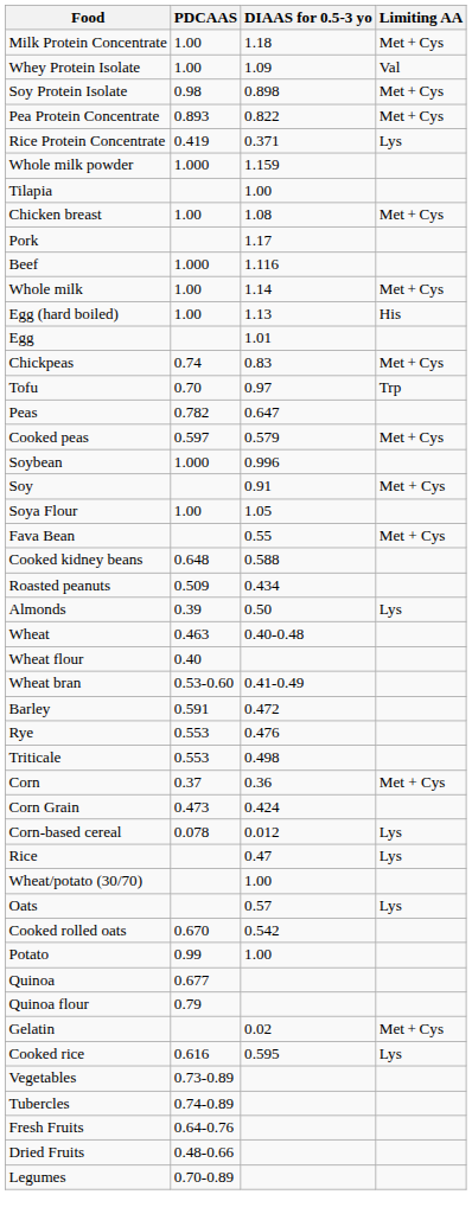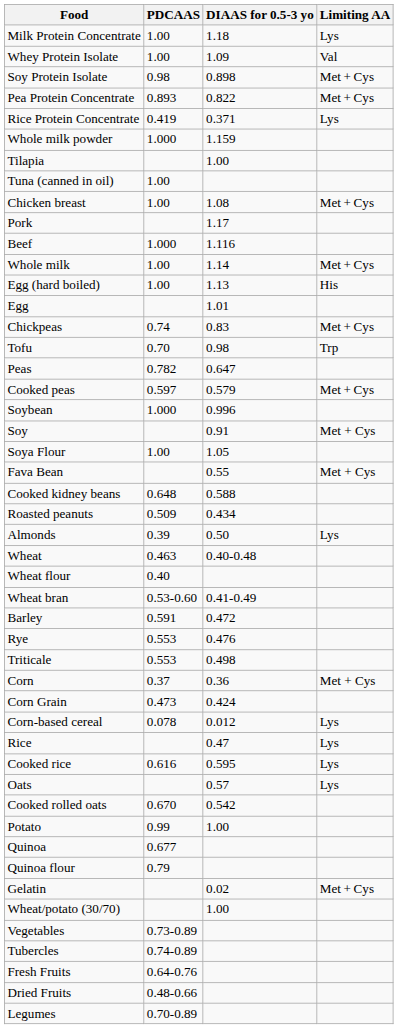 <table class="wikitable sortable">
 <tr>
 <th>Food</th>
 <th>PDCAAS</th>
 <th>DIAAS for 0.5-3 yo</th>
 <th>Limiting AA</th>
 </tr>
 <tr>
 <td>Milk Protein Concentrate</td>
 <td>1.00</td>
 <td>1.18</td>
-<td>Met + Cys</td>
+<td>Lys</td>
 </tr>
 <tr>
 <td>Whey Protein Isolate</td>
 <td>1.00</td>
 <td>1.09</td>
 <td>Val</td>
 </tr>
 <tr>
 <td>Soy Protein Isolate</td>
 <td>0.98</td>
 <td>0.898</td>
 <td>Met + Cys</td>
 </tr>
 <tr ---->
 <td>Pea Protein Concentrate</td>
 <td>0.893</td>
 <td>0.822</td>
 <td>Met + Cys</td>
 </tr>
 <tr>
 <td>Rice Protein Concentrate</td>
 <td>0.419</td>
 <td>0.371</td>
 <td>Lys</td>
 </tr>
 <tr>
 <td>Whole milk powder</td>
 <td>1.000</td>
 <td>1.159</td>
 <td></td>
 </tr>
 <tr>
 <td>Tilapia</td>
 <td></td>
 <td>1.00</td>
+<td></td>
+</tr>
+<tr>
+<td>Tuna (canned in oil)</td>
+<td>1.00</td>
+<td></td>
 <td></td>
 </tr>
 <tr>
 <td>Chicken breast</td>
 <td>1.00</td>
 <td>1.08</td>
 <td>Met + Cys</td>
 </tr>
 <tr>
 <td>Pork</td>
 <td></td>
 <td>1.17</td>
 <td></td>
 </tr>
 <tr>
 <td>Beef</td>
 <td>1.000</td>
 <td>1.116</td>
 <td></td>
 </tr>
 <tr>
 <td>Whole milk</td>
 <td>1.00</td>
 <td>1.14</td>
 <td>Met + Cys</td>
 </tr>
 <tr>
 <td>Egg (hard boiled)</td>
 <td>1.00</td>
 <td>1.13</td>
 <td>His</td>
 </tr>
 <tr>
 <td>Egg</td>
 <td></td>
 <td>1.01</td>
 <td></td>
 </tr>
 <tr>
 <td>Chickpeas</td>
 <td>0.74</td>
 <td>0.83</td>
 <td>Met + Cys</td>
 </tr>
 <tr>
 <td>Tofu</td>
 <td>0.70</td>
-<td>0.97</td>
+<td>0.98</td>
 <td>Trp</td>
 </tr>
 <tr>
 <td>Peas</td>
 <td>0.782</td>
 <td>0.647</td>
 <td></td>
 </tr>
 <tr>
 <td>Cooked peas</td>
 <td>0.597</td>
 <td>0.579</td>
 <td>Met + Cys</td>
 </tr>
 <tr>
 <td>Soybean</td>
 <td>1.000</td>
 <td>0.996</td>
 <td></td>
 </tr>
 <tr>
 <td>Soy</td>
 <td></td>
 <td>0.91</td>
 <td>Met + Cys</td>
 </tr>
 <tr>
 <td>Soya Flour</td>
 <td>1.00</td>
 <td>1.05</td>
 <td></td>
 </tr>
 <tr>
 <td>Fava Bean</td>
 <td></td>
 <td>0.55</td>
 <td>Met + Cys</td>
 </tr>
 <tr>
 <td>Cooked kidney beans</td>
 <td>0.648</td>
 <td>0.588</td>
 <td></td>
 </tr>
 <tr>
 <td>Roasted peanuts</td>
 <td>0.509</td>
 <td>0.434</td>
 <td></td>
 </tr>
 <tr>
 <td>Almonds</td>
 <td>0.39</td>
 <td>0.50</td>
 <td>Lys</td>
 </tr>
 <tr>
 <td>Wheat</td>
 <td>0.463</td>
 <td>0.40-0.48</td>
 <td></td>
 </tr>
 <tr>
 <td>Wheat flour</td>
 <td>0.40</td>
 <td></td>
 <td></td>
 </tr>
 <tr>
 <td>Wheat bran</td>
 <td>0.53-0.60</td>
 <td>0.41-0.49</td>
 <td></td>
 </tr>
 <tr>
 <td>Barley</td>
 <td>0.591</td>
 <td>0.472</td>
 <td></td>
 </tr>
 <tr>
 <td>Rye</td>
 <td>0.553</td>
 <td>0.476</td>
 <td></td>
 </tr>
 <tr>
 <td>Triticale</td>
 <td>0.553</td>
 <td>0.498</td>
 <td></td>
 </tr>
 <tr>
 <td>Corn</td>
 <td>0.37</td>
 <td>0.36</td>
 <td>Met + Cys</td>
 </tr>
 <tr>
 <td>Corn Grain</td>
 <td>0.473</td>
 <td>0.424</td>
 <td></td>
 </tr>
 <tr>
 <td>Corn-based cereal</td>
 <td>0.078</td>
 <td>0.012</td>
 <td>Lys</td>
 </tr>
 <tr>
 <td>Rice</td>
 <td></td>
 <td>0.47</td>
 <td>Lys</td>
 </tr>
 <tr>
-<td>Wheat/potato (30/70)</td>
-<td></td>
-<td>1.00</td>
-<td></td>
+<td>Cooked rice</td>
+<td>0.616</td>
+<td>0.595</td>
+<td>Lys</td>
 </tr>
 <tr>
 <td>Oats</td>
 <td></td>
 <td>0.57</td>
 <td>Lys</td>
 </tr>
 <tr>
 <td>Cooked rolled oats</td>
 <td>0.670</td>
 <td>0.542</td>
 <td></td>
 </tr>
 <tr>
 <td>Potato</td>
 <td>0.99</td>
 <td>1.00</td>
 <td></td>
 </tr>
 <tr>
 <td>Quinoa</td>
 <td>0.677</td>
 <td></td>
 <td></td>
 </tr>
 <tr>
 <td>Quinoa flour</td>
 <td>0.79</td>
 <td></td>
 <td></td>
 </tr>
 <tr>
 <td>Gelatin</td>
 <td></td>
 <td>0.02</td>
 <td>Met + Cys</td>
 </tr>
 <tr>
-<td>Cooked rice</td>
-<td>0.616</td>
-<td>0.595</td>
-<td>Lys</td>
+<td>Wheat/potato (30/70)</td>
+<td></td>
+<td>1.00</td>
+<td></td>
 </tr>
 <tr>
 <td>Vegetables</td>
 <td>0.73-0.89</td>
 <td></td>
 <td></td>
 </tr>
 <tr>
 <td>Tubercles</td>
 <td>0.74-0.89</td>
 <td></td>
 <td></td>
 </tr>
 <tr>
 <td>Fresh Fruits</td>
 <td>0.64-0.76</td>
 <td></td>
 <td></td>
 </tr>
 <tr>
 <td>Dried Fruits</td>
 <td>0.48-0.66</td>
 <td></td>
 <td></td>
 </tr>
 <tr>
 <td>Legumes</td>
 <td>0.70-0.89</td>
 <td></td>
 <td></td>
 </tr>
 </table>
